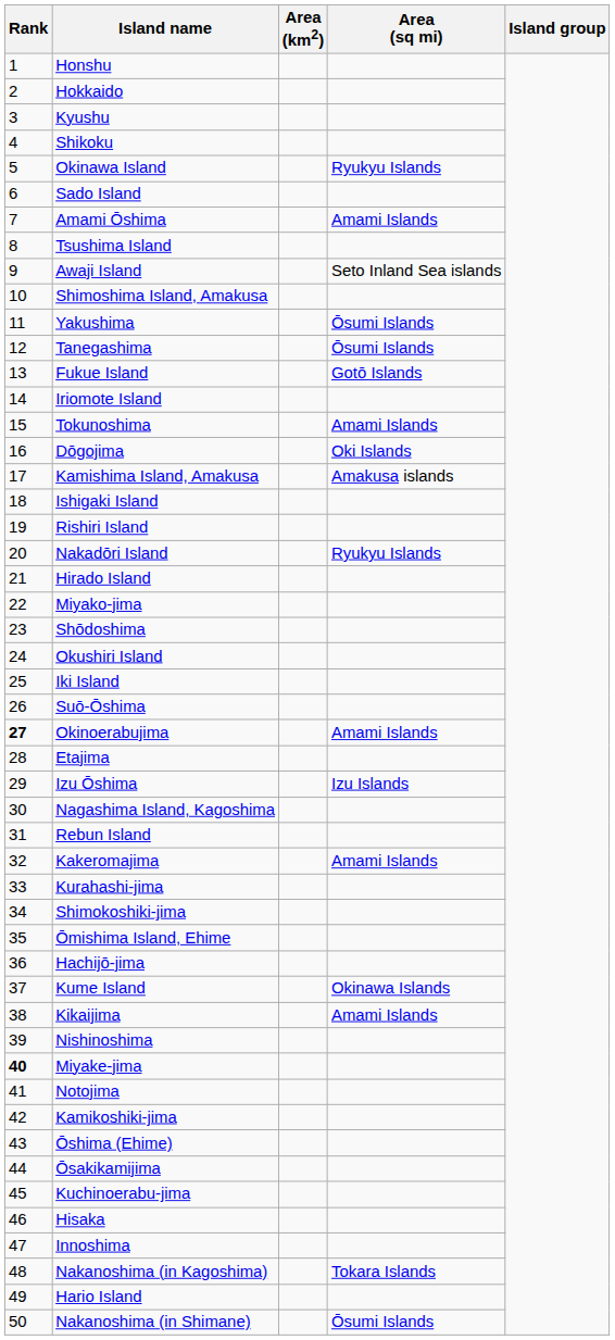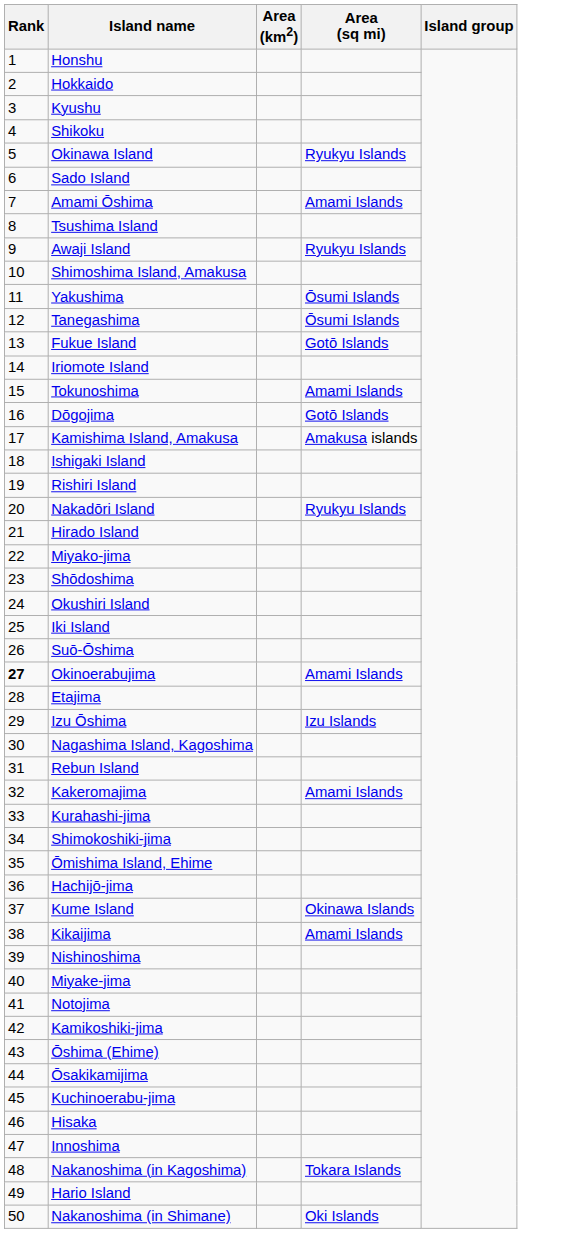 <table class="sortable wikitable">
 <tr>
 <th>Rank</th>
 <th>Island name</th>
 <th>Area<br>(km<sup>2</sup>)</th>
 <th>Area<br>(sq mi)</th>
 <th>Island group</th>
 </tr>
 <tr>
 <td>1</td>
 <td><a href='#'>Honshu</a></td>
 <td></td>
 <td></td>
 </tr>
 <tr>
 <td>2</td>
 <td><a href='#'>Hokkaido</a></td>
 <td></td>
 <td></td>
 </tr>
 <tr>
 <td>3</td>
 <td><a href='#'>Kyushu</a></td>
 <td></td>
 <td></td>
 </tr>
 <tr>
 <td>4</td>
 <td><a href='#'>Shikoku</a></td>
 <td></td>
 <td></td>
 </tr>
 <tr>
 <td>5</td>
 <td><a href='#'>Okinawa Island</a></td>
 <td></td>
 <td><a href='#'>Ryukyu Islands</a></td>
 </tr>
 <tr>
 <td>6</td>
 <td><a href='#'>Sado Island</a></td>
 <td></td>
 <td></td>
 </tr>
 <tr>
 <td>7</td>
 <td><a href='#'>Amami Ōshima</a></td>
 <td></td>
 <td><a href='#'>Amami Islands</a></td>
 </tr>
 <tr>
 <td>8</td>
 <td><a href='#'>Tsushima Island</a></td>
 <td></td>
 <td></td>
 </tr>
 <tr>
 <td>9</td>
 <td><a href='#'>Awaji Island</a></td>
 <td></td>
-<td>Seto Inland Sea islands</td>
+<td><a href='#'>Ryukyu Islands</a></td>
 </tr>
 <tr>
 <td>10</td>
 <td><a href='#'>Shimoshima Island, Amakusa</a></td>
 <td></td>
 <td></td>
 </tr>
 <tr>
 <td>11</td>
 <td><a href='#'>Yakushima</a></td>
 <td></td>
 <td><a href='#'>Ōsumi Islands</a></td>
 </tr>
 <tr>
 <td>12</td>
 <td><a href='#'>Tanegashima</a></td>
 <td></td>
 <td><a href='#'>Ōsumi Islands</a></td>
 </tr>
 <tr>
 <td>13</td>
 <td><a href='#'>Fukue Island</a></td>
 <td></td>
 <td><a href='#'>Gotō Islands</a></td>
 </tr>
 <tr>
 <td>14</td>
 <td><a href='#'>Iriomote Island</a></td>
 <td></td>
 <td></td>
 </tr>
 <tr>
 <td>15</td>
 <td><a href='#'>Tokunoshima</a></td>
 <td></td>
 <td><a href='#'>Amami Islands</a></td>
 </tr>
 <tr>
 <td>16</td>
 <td><a href='#'>Dōgojima</a></td>
 <td></td>
-<td><a href='#'>Oki Islands</a></td>
+<td><a href='#'>Gotō Islands</a></td>
 </tr>
 <tr>
 <td>17</td>
 <td><a href='#'>Kamishima Island, Amakusa</a></td>
 <td></td>
 <td><a href='#'>Amakusa</a> islands</td>
 </tr>
 <tr>
 <td>18</td>
 <td><a href='#'>Ishigaki Island</a></td>
 <td></td>
 <td></td>
 </tr>
 <tr>
 <td>19</td>
 <td><a href='#'>Rishiri Island</a></td>
 <td></td>
 <td></td>
 </tr>
 <tr>
 <td>20</td>
 <td><a href='#'>Nakadōri Island</a></td>
 <td></td>
 <td><a href='#'>Ryukyu Islands</a></td>
 </tr>
 <tr>
 <td>21</td>
 <td><a href='#'>Hirado Island</a></td>
 <td></td>
 <td></td>
 </tr>
 <tr>
 <td>22</td>
 <td><a href='#'>Miyako-jima</a></td>
 <td></td>
 <td></td>
 </tr>
 <tr>
 <td>23</td>
 <td><a href='#'>Shōdoshima</a></td>
 <td></td>
 <td></td>
 </tr>
 <tr>
 <td>24</td>
 <td><a href='#'>Okushiri Island</a></td>
 <td></td>
 <td></td>
 </tr>
 <tr>
 <td>25</td>
 <td><a href='#'>Iki Island</a></td>
 <td></td>
 <td></td>
 </tr>
 <tr>
 <td>26</td>
 <td><a href='#'>Suō-Ōshima</a></td>
 <td></td>
 <td></td>
 </tr>
 <tr>
 <td><strong>27</strong></td>
 <td><a href='#'>Okinoerabujima</a></td>
 <td></td>
 <td><a href='#'>Amami Islands</a></td>
 </tr>
 <tr>
 <td>28</td>
 <td><a href='#'>Etajima</a></td>
 <td></td>
 <td></td>
 </tr>
 <tr>
 <td>29</td>
 <td><a href='#'>Izu Ōshima</a></td>
 <td></td>
 <td><a href='#'>Izu Islands</a></td>
 </tr>
 <tr>
 <td>30</td>
 <td><a href='#'>Nagashima Island, Kagoshima</a></td>
 <td></td>
 <td></td>
 </tr>
 <tr>
 <td>31</td>
 <td><a href='#'>Rebun Island</a></td>
 <td></td>
 <td></td>
 </tr>
 <tr>
 <td>32</td>
 <td><a href='#'>Kakeromajima</a></td>
 <td></td>
 <td><a href='#'>Amami Islands</a></td>
 </tr>
 <tr>
 <td>33</td>
 <td><a href='#'>Kurahashi-jima</a></td>
 <td></td>
 <td></td>
 </tr>
 <tr>
 <td>34</td>
 <td><a href='#'>Shimokoshiki-jima</a></td>
 <td></td>
 <td></td>
 </tr>
 <tr>
 <td>35</td>
 <td><a href='#'>Ōmishima Island, Ehime</a></td>
 <td></td>
 <td></td>
 </tr>
 <tr>
 <td>36</td>
 <td><a href='#'>Hachijō-jima</a></td>
 <td></td>
 <td></td>
 </tr>
 <tr>
 <td>37</td>
 <td><a href='#'>Kume Island</a></td>
 <td></td>
 <td><a href='#'>Okinawa Islands</a></td>
 </tr>
 <tr>
 <td>38</td>
 <td><a href='#'>Kikaijima</a></td>
 <td></td>
 <td><a href='#'>Amami Islands</a></td>
 </tr>
 <tr>
 <td>39</td>
 <td><a href='#'>Nishinoshima</a></td>
 <td></td>
 <td></td>
 </tr>
 <tr>
-<td><strong>40</strong></td>
+<td>40</td>
 <td><a href='#'>Miyake-jima</a></td>
 <td></td>
 <td></td>
 </tr>
 <tr>
 <td>41</td>
 <td><a href='#'>Notojima</a></td>
 <td></td>
 <td></td>
 </tr>
 <tr>
 <td>42</td>
 <td><a href='#'>Kamikoshiki-jima</a></td>
 <td></td>
 <td></td>
 </tr>
 <tr>
 <td>43</td>
 <td><a href='#'>Ōshima (Ehime)</a></td>
 <td></td>
 <td></td>
 </tr>
 <tr>
 <td>44</td>
 <td><a href='#'>Ōsakikamijima</a></td>
 <td></td>
 <td></td>
 </tr>
 <tr>
 <td>45</td>
 <td><a href='#'>Kuchinoerabu-jima</a></td>
 <td></td>
 <td></td>
 </tr>
 <tr>
 <td>46</td>
 <td><a href='#'>Hisaka</a></td>
 <td></td>
 <td></td>
 </tr>
 <tr>
 <td>47</td>
 <td><a href='#'>Innoshima</a></td>
 <td></td>
 <td></td>
 </tr>
 <tr>
 <td>48</td>
 <td><a href='#'>Nakanoshima (in Kagoshima)</a></td>
 <td></td>
 <td><a href='#'>Tokara Islands</a></td>
 </tr>
 <tr>
 <td>49</td>
 <td><a href='#'>Hario Island</a></td>
 <td></td>
 <td></td>
 </tr>
 <tr>
 <td>50</td>
 <td><a href='#'>Nakanoshima (in Shimane)</a></td>
 <td></td>
-<td><a href='#'>Ōsumi Islands</a></td>
+<td><a href='#'>Oki Islands</a></td>
 </tr>
 </table>
